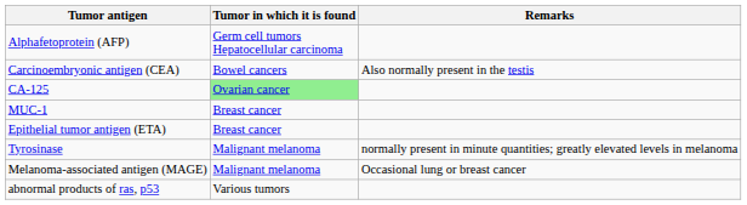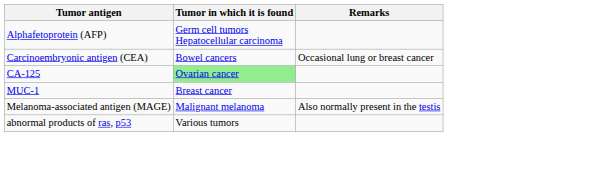 <table class="wikitable">
 <tr>
 <th>Tumor antigen</th>
 <th>Tumor in which it is found</th>
 <th>Remarks</th>
 </tr>
 <tr>
 <td><a href='#'>Alphafetoprotein</a> (AFP)</td>
 <td><a href='#'>Germ cell tumors</a><br><a href='#'>Hepatocellular carcinoma</a></td>
 <td></td>
 </tr>
 <tr>
 <td><a href='#'>Carcinoembryonic antigen</a> (CEA)</td>
 <td><a href='#'>Bowel cancers</a></td>
-<td>Also normally present in the <a href='#'>testis</a></td>
+<td>Occasional lung or breast cancer</td>
 </tr>
 <tr>
 <td><a href='#'>CA-125</a></td>
 <td style="background: lightgreen;"><a href='#'>Ovarian cancer</a></td>
 <td></td>
 </tr>
 <tr>
 <td><a href='#'>MUC-1</a></td>
 <td><a href='#'>Breast cancer</a></td>
 <td></td>
 </tr>
 <tr>
-<td><a href='#'>Epithelial tumor antigen</a> (ETA)</td>
-<td><a href='#'>Breast cancer</a></td>
-<td></td>
-</tr>
-<tr>
-<td><a href='#'>Tyrosinase</a></td>
-<td><a href='#'>Malignant melanoma</a></td>
-<td>normally present in minute quantities; greatly elevated levels in melanoma</td>
-</tr>
-<tr>
 <td>Melanoma-associated antigen (MAGE)</td>
 <td><a href='#'>Malignant melanoma</a></td>
-<td>Occasional lung or breast cancer</td>
+<td>Also normally present in the <a href='#'>testis</a></td>
 </tr>
 <tr>
 <td>abnormal products of <a href='#'>ras</a>, <a href='#'>p53</a></td>
 <td>Various tumors</td>
 <td></td>
 </tr>
 </table>
